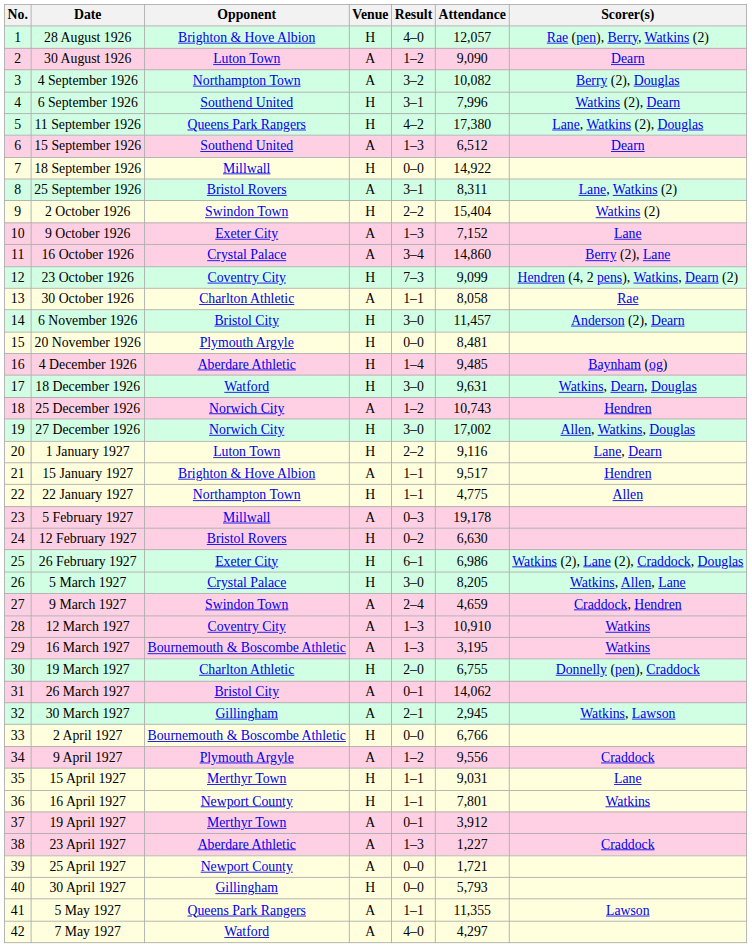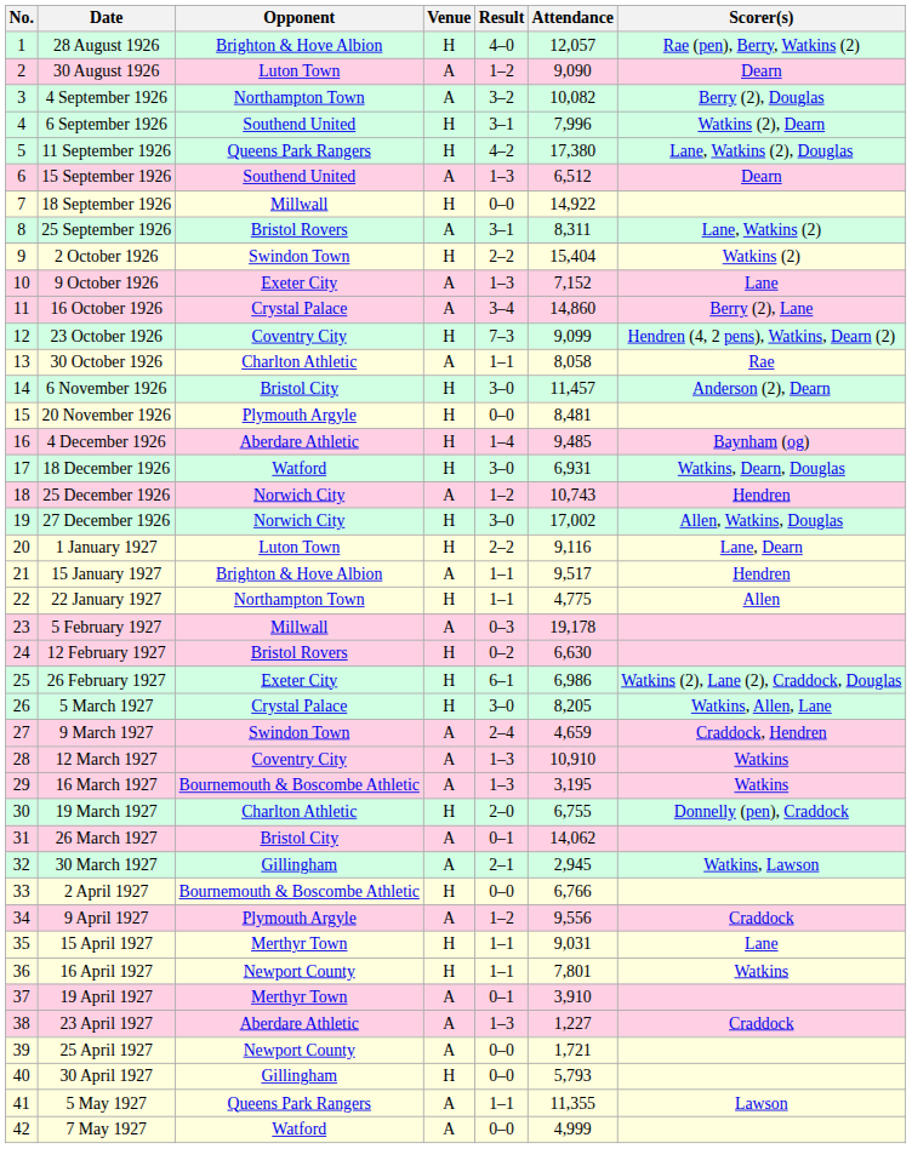 <table class="wikitable sortable" style="text-align:center;">
 <tr>
 <th>No.</th>
 <th>Date</th>
 <th>Opponent</th>
 <th>Venue</th>
 <th>Result</th>
 <th>Attendance</th>
 <th>Scorer(s)</th>
 </tr>
 <tr style="background:#d0ffe3;">
 <td>1</td>
 <td>28 August 1926</td>
 <td><a href='#'>Brighton & Hove Albion</a></td>
 <td>H</td>
 <td>4–0</td>
 <td>12,057</td>
 <td><a href='#'>Rae</a> (<a href='#'>pen</a>), <a href='#'>Berry</a>, <a href='#'>Watkins</a> (2)</td>
 </tr>
 <tr style="background:#ffd0e3;">
 <td>2</td>
 <td>30 August 1926</td>
 <td><a href='#'>Luton Town</a></td>
 <td>A</td>
 <td>1–2</td>
 <td>9,090</td>
 <td><a href='#'>Dearn</a></td>
 </tr>
 <tr style="background:#d0ffe3;">
 <td>3</td>
 <td>4 September 1926</td>
 <td><a href='#'>Northampton Town</a></td>
 <td>A</td>
 <td>3–2</td>
 <td>10,082</td>
 <td><a href='#'>Berry</a> (2), <a href='#'>Douglas</a></td>
 </tr>
 <tr style="background:#d0ffe3;">
 <td>4</td>
 <td>6 September 1926</td>
 <td><a href='#'>Southend United</a></td>
 <td>H</td>
 <td>3–1</td>
 <td>7,996</td>
 <td><a href='#'>Watkins</a> (2), <a href='#'>Dearn</a></td>
 </tr>
 <tr style="background:#d0ffe3;">
 <td>5</td>
 <td>11 September 1926</td>
 <td><a href='#'>Queens Park Rangers</a></td>
 <td>H</td>
 <td>4–2</td>
 <td>17,380</td>
 <td><a href='#'>Lane</a>, <a href='#'>Watkins</a> (2), <a href='#'>Douglas</a></td>
 </tr>
 <tr style="background:#ffd0e3;">
 <td>6</td>
 <td>15 September 1926</td>
 <td><a href='#'>Southend United</a></td>
 <td>A</td>
 <td>1–3</td>
 <td>6,512</td>
 <td><a href='#'>Dearn</a></td>
 </tr>
 <tr style="background:#ffd;">
 <td>7</td>
 <td>18 September 1926</td>
 <td><a href='#'>Millwall</a></td>
 <td>H</td>
 <td>0–0</td>
 <td>14,922</td>
 <td></td>
 </tr>
 <tr style="background:#d0ffe3;">
 <td>8</td>
 <td>25 September 1926</td>
 <td><a href='#'>Bristol Rovers</a></td>
 <td>A</td>
 <td>3–1</td>
 <td>8,311</td>
 <td><a href='#'>Lane</a>, <a href='#'>Watkins</a> (2)</td>
 </tr>
 <tr style="background:#ffd;">
 <td>9</td>
 <td>2 October 1926</td>
 <td><a href='#'>Swindon Town</a></td>
 <td>H</td>
 <td>2–2</td>
 <td>15,404</td>
 <td><a href='#'>Watkins</a> (2)</td>
 </tr>
 <tr style="background:#ffd0e3;">
 <td>10</td>
 <td>9 October 1926</td>
 <td><a href='#'>Exeter City</a></td>
 <td>A</td>
 <td>1–3</td>
 <td>7,152</td>
 <td><a href='#'>Lane</a></td>
 </tr>
 <tr style="background:#ffd0e3;">
 <td>11</td>
 <td>16 October 1926</td>
 <td><a href='#'>Crystal Palace</a></td>
 <td>A</td>
 <td>3–4</td>
 <td>14,860</td>
 <td><a href='#'>Berry</a> (2), <a href='#'>Lane</a></td>
 </tr>
 <tr style="background:#d0ffe3;">
 <td>12</td>
 <td>23 October 1926</td>
 <td><a href='#'>Coventry City</a></td>
 <td>H</td>
 <td>7–3</td>
 <td>9,099</td>
 <td><a href='#'>Hendren</a> (4, 2 <a href='#'>pens</a>), <a href='#'>Watkins</a>, <a href='#'>Dearn</a> (2)</td>
 </tr>
 <tr style="background:#ffd;">
 <td>13</td>
 <td>30 October 1926</td>
 <td><a href='#'>Charlton Athletic</a></td>
 <td>A</td>
 <td>1–1</td>
 <td>8,058</td>
 <td><a href='#'>Rae</a></td>
 </tr>
 <tr style="background:#d0ffe3;">
 <td>14</td>
 <td>6 November 1926</td>
 <td><a href='#'>Bristol City</a></td>
 <td>H</td>
 <td>3–0</td>
 <td>11,457</td>
 <td><a href='#'>Anderson</a> (2), <a href='#'>Dearn</a></td>
 </tr>
 <tr style="background:#ffd;">
 <td>15</td>
 <td>20 November 1926</td>
 <td><a href='#'>Plymouth Argyle</a></td>
 <td>H</td>
 <td>0–0</td>
 <td>8,481</td>
 <td></td>
 </tr>
 <tr style="background:#ffd0e3;">
 <td>16</td>
 <td>4 December 1926</td>
 <td><a href='#'>Aberdare Athletic</a></td>
 <td>H</td>
 <td>1–4</td>
 <td>9,485</td>
 <td><a href='#'>Baynham</a> (<a href='#'>og</a>)</td>
 </tr>
 <tr style="background:#d0ffe3;">
 <td>17</td>
 <td>18 December 1926</td>
 <td><a href='#'>Watford</a></td>
 <td>H</td>
 <td>3–0</td>
-<td>9,631</td>
+<td>6,931</td>
 <td><a href='#'>Watkins</a>, <a href='#'>Dearn</a>, <a href='#'>Douglas</a></td>
 </tr>
 <tr style="background:#ffd0e3;">
 <td>18</td>
 <td>25 December 1926</td>
 <td><a href='#'>Norwich City</a></td>
 <td>A</td>
 <td>1–2</td>
 <td>10,743</td>
 <td><a href='#'>Hendren</a></td>
 </tr>
 <tr style="background:#d0ffe3;">
 <td>19</td>
 <td>27 December 1926</td>
 <td><a href='#'>Norwich City</a></td>
 <td>H</td>
 <td>3–0</td>
 <td>17,002</td>
 <td><a href='#'>Allen</a>, <a href='#'>Watkins</a>, <a href='#'>Douglas</a></td>
 </tr>
 <tr style="background:#ffd;">
 <td>20</td>
 <td>1 January 1927</td>
 <td><a href='#'>Luton Town</a></td>
 <td>H</td>
 <td>2–2</td>
 <td>9,116</td>
 <td><a href='#'>Lane</a>, <a href='#'>Dearn</a></td>
 </tr>
 <tr style="background:#ffd;">
 <td>21</td>
 <td>15 January 1927</td>
 <td><a href='#'>Brighton & Hove Albion</a></td>
 <td>A</td>
 <td>1–1</td>
 <td>9,517</td>
 <td><a href='#'>Hendren</a></td>
 </tr>
 <tr style="background:#ffd;">
 <td>22</td>
 <td>22 January 1927</td>
 <td><a href='#'>Northampton Town</a></td>
 <td>H</td>
 <td>1–1</td>
 <td>4,775</td>
 <td><a href='#'>Allen</a></td>
 </tr>
 <tr style="background:#ffd0e3;">
 <td>23</td>
 <td>5 February 1927</td>
 <td><a href='#'>Millwall</a></td>
 <td>A</td>
 <td>0–3</td>
 <td>19,178</td>
 <td></td>
 </tr>
 <tr style="background:#ffd0e3;">
 <td>24</td>
 <td>12 February 1927</td>
 <td><a href='#'>Bristol Rovers</a></td>
 <td>H</td>
 <td>0–2</td>
 <td>6,630</td>
 <td></td>
 </tr>
 <tr style="background:#d0ffe3;">
 <td>25</td>
 <td>26 February 1927</td>
 <td><a href='#'>Exeter City</a></td>
 <td>H</td>
 <td>6–1</td>
 <td>6,986</td>
 <td><a href='#'>Watkins</a> (2), <a href='#'>Lane</a> (2), <a href='#'>Craddock</a>, <a href='#'>Douglas</a></td>
 </tr>
 <tr style="background:#d0ffe3;">
 <td>26</td>
 <td>5 March 1927</td>
 <td><a href='#'>Crystal Palace</a></td>
 <td>H</td>
 <td>3–0</td>
 <td>8,205</td>
 <td><a href='#'>Watkins</a>, <a href='#'>Allen</a>, <a href='#'>Lane</a></td>
 </tr>
 <tr style="background:#ffd0e3;">
 <td>27</td>
 <td>9 March 1927</td>
 <td><a href='#'>Swindon Town</a></td>
 <td>A</td>
 <td>2–4</td>
 <td>4,659</td>
 <td><a href='#'>Craddock</a>, <a href='#'>Hendren</a></td>
 </tr>
 <tr style="background:#ffd0e3;">
 <td>28</td>
 <td>12 March 1927</td>
 <td><a href='#'>Coventry City</a></td>
 <td>A</td>
 <td>1–3</td>
 <td>10,910</td>
 <td><a href='#'>Watkins</a></td>
 </tr>
 <tr style="background:#ffd0e3;">
 <td>29</td>
 <td>16 March 1927</td>
 <td><a href='#'>Bournemouth & Boscombe Athletic</a></td>
 <td>A</td>
 <td>1–3</td>
 <td>3,195</td>
 <td><a href='#'>Watkins</a></td>
 </tr>
 <tr style="background:#d0ffe3;">
 <td>30</td>
 <td>19 March 1927</td>
 <td><a href='#'>Charlton Athletic</a></td>
 <td>H</td>
 <td>2–0</td>
 <td>6,755</td>
 <td><a href='#'>Donnelly</a> (<a href='#'>pen</a>), <a href='#'>Craddock</a></td>
 </tr>
 <tr style="background:#ffd0e3;">
 <td>31</td>
 <td>26 March 1927</td>
 <td><a href='#'>Bristol City</a></td>
 <td>A</td>
 <td>0–1</td>
 <td>14,062</td>
 <td></td>
 </tr>
 <tr style="background:#d0ffe3;">
 <td>32</td>
 <td>30 March 1927</td>
 <td><a href='#'>Gillingham</a></td>
 <td>A</td>
 <td>2–1</td>
 <td>2,945</td>
 <td><a href='#'>Watkins</a>, <a href='#'>Lawson</a></td>
 </tr>
 <tr style="background:#ffd;">
 <td>33</td>
 <td>2 April 1927</td>
 <td><a href='#'>Bournemouth & Boscombe Athletic</a></td>
 <td>H</td>
 <td>0–0</td>
 <td>6,766</td>
 <td></td>
 </tr>
 <tr style="background:#ffd0e3;">
 <td>34</td>
 <td>9 April 1927</td>
 <td><a href='#'>Plymouth Argyle</a></td>
 <td>A</td>
 <td>1–2</td>
 <td>9,556</td>
 <td><a href='#'>Craddock</a></td>
 </tr>
 <tr style="background:#ffd;">
 <td>35</td>
 <td>15 April 1927</td>
 <td><a href='#'>Merthyr Town</a></td>
 <td>H</td>
 <td>1–1</td>
 <td>9,031</td>
 <td><a href='#'>Lane</a></td>
 </tr>
 <tr style="background:#ffd;">
 <td>36</td>
 <td>16 April 1927</td>
 <td><a href='#'>Newport County</a></td>
 <td>H</td>
 <td>1–1</td>
 <td>7,801</td>
 <td><a href='#'>Watkins</a></td>
 </tr>
 <tr style="background:#ffd0e3;">
 <td>37</td>
 <td>19 April 1927</td>
 <td><a href='#'>Merthyr Town</a></td>
 <td>A</td>
 <td>0–1</td>
-<td>3,912</td>
+<td>3,910</td>
 <td></td>
 </tr>
 <tr style="background:#ffd0e3;">
 <td>38</td>
 <td>23 April 1927</td>
 <td><a href='#'>Aberdare Athletic</a></td>
 <td>A</td>
 <td>1–3</td>
 <td>1,227</td>
 <td><a href='#'>Craddock</a></td>
 </tr>
 <tr style="background:#ffd;">
 <td>39</td>
 <td>25 April 1927</td>
 <td><a href='#'>Newport County</a></td>
 <td>A</td>
 <td>0–0</td>
 <td>1,721</td>
 <td></td>
 </tr>
 <tr style="background:#ffd;">
 <td>40</td>
 <td>30 April 1927</td>
 <td><a href='#'>Gillingham</a></td>
 <td>H</td>
 <td>0–0</td>
 <td>5,793</td>
 <td></td>
 </tr>
 <tr style="background:#ffd;">
 <td>41</td>
 <td>5 May 1927</td>
 <td><a href='#'>Queens Park Rangers</a></td>
 <td>A</td>
 <td>1–1</td>
 <td>11,355</td>
 <td><a href='#'>Lawson</a></td>
 </tr>
 <tr style="background:#ffd;">
 <td>42</td>
 <td>7 May 1927</td>
 <td><a href='#'>Watford</a></td>
 <td>A</td>
-<td>4–0</td>
-<td>4,297</td>
+<td>0–0</td>
+<td>4,999</td>
 <td></td>
 </tr>
 </table>
